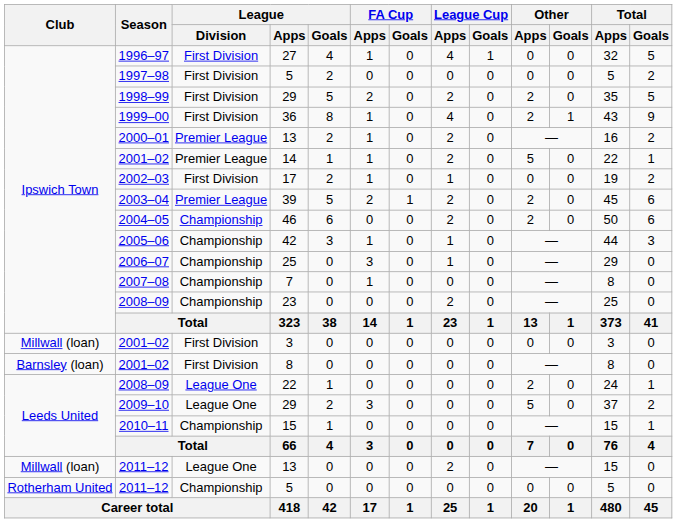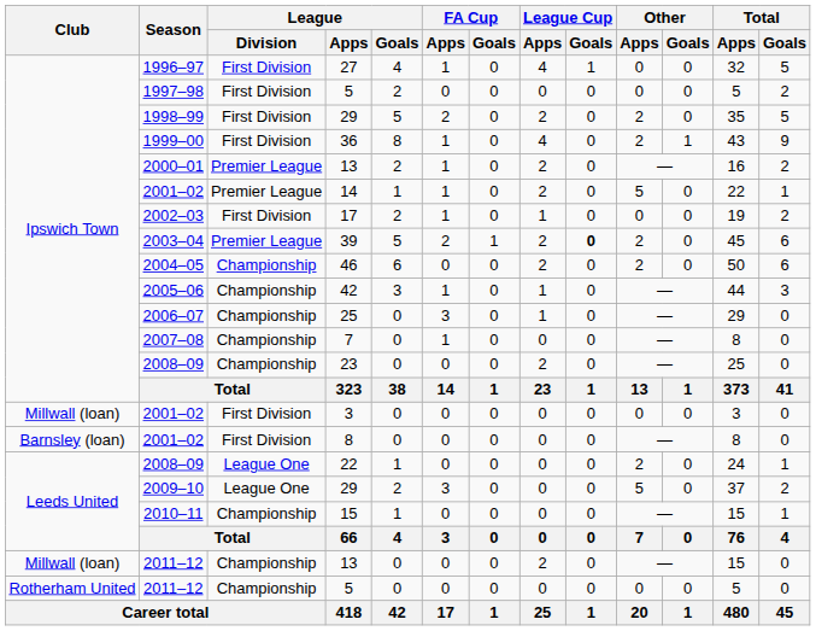 <table class=wikitable style="text-align:center;">
 <tr>
 <th rowspan=2>Club</th>
 <th rowspan=2>Season</th>
 <th colspan=3>League</th>
 <th colspan=2><a href='#'>FA Cup</a></th>
 <th colspan=2><a href='#'>League Cup</a></th>
 <th colspan=2>Other</th>
 <th colspan=2>Total</th>
 </tr>
 <tr>
 <th>Division</th>
 <th>Apps</th>
 <th>Goals</th>
 <th>Apps</th>
 <th>Goals</th>
 <th>Apps</th>
 <th>Goals</th>
 <th>Apps</th>
 <th>Goals</th>
 <th>Apps</th>
 <th>Goals</th>
 </tr>
 <tr>
 <td rowspan=14><a href='#'>Ipswich Town</a></td>
 <td><a href='#'>1996–97</a></td>
 <td><a href='#'>First Division</a></td>
 <td>27</td>
 <td>4</td>
 <td>1</td>
 <td>0</td>
 <td>4</td>
 <td>1</td>
 <td>0</td>
 <td>0</td>
 <td>32</td>
 <td>5</td>
 </tr>
 <tr>
 <td><a href='#'>1997–98</a></td>
 <td>First Division</td>
 <td>5</td>
 <td>2</td>
 <td>0</td>
 <td>0</td>
 <td>0</td>
 <td>0</td>
 <td>0</td>
 <td>0</td>
 <td>5</td>
 <td>2</td>
 </tr>
 <tr>
 <td><a href='#'>1998–99</a></td>
 <td>First Division</td>
 <td>29</td>
 <td>5</td>
 <td>2</td>
 <td>0</td>
 <td>2</td>
 <td>0</td>
 <td>2</td>
 <td>0</td>
 <td>35</td>
 <td>5</td>
 </tr>
 <tr>
 <td><a href='#'>1999–00</a></td>
 <td>First Division</td>
 <td>36</td>
 <td>8</td>
 <td>1</td>
 <td>0</td>
 <td>4</td>
 <td>0</td>
 <td>2</td>
 <td>1</td>
 <td>43</td>
 <td>9</td>
 </tr>
 <tr>
 <td><a href='#'>2000–01</a></td>
 <td><a href='#'>Premier League</a></td>
 <td>13</td>
 <td>2</td>
 <td>1</td>
 <td>0</td>
 <td>2</td>
 <td>0</td>
 <td colspan="2">—</td>
 <td>16</td>
 <td>2</td>
 </tr>
 <tr>
 <td><a href='#'>2001–02</a></td>
 <td>Premier League</td>
 <td>14</td>
 <td>1</td>
 <td>1</td>
 <td>0</td>
 <td>2</td>
 <td>0</td>
 <td>5</td>
 <td>0</td>
 <td>22</td>
 <td>1</td>
 </tr>
 <tr>
 <td><a href='#'>2002–03</a></td>
 <td>First Division</td>
 <td>17</td>
 <td>2</td>
 <td>1</td>
 <td>0</td>
 <td>1</td>
 <td>0</td>
 <td>0</td>
 <td>0</td>
 <td>19</td>
 <td>2</td>
 </tr>
 <tr>
 <td><a href='#'>2003–04</a></td>
 <td><a href='#'>Premier League</a></td>
 <td>39</td>
 <td>5</td>
 <td>2</td>
 <td>1</td>
 <td>2</td>
-<td>0</td>
+<td><strong>0</strong></td>
 <td>2</td>
 <td>0</td>
 <td>45</td>
 <td>6</td>
 </tr>
 <tr>
 <td><a href='#'>2004–05</a></td>
 <td><a href='#'>Championship</a></td>
 <td>46</td>
 <td>6</td>
 <td>0</td>
 <td>0</td>
 <td>2</td>
 <td>0</td>
 <td>2</td>
 <td>0</td>
 <td>50</td>
 <td>6</td>
 </tr>
 <tr>
 <td><a href='#'>2005–06</a></td>
 <td>Championship</td>
 <td>42</td>
 <td>3</td>
 <td>1</td>
 <td>0</td>
 <td>1</td>
 <td>0</td>
 <td colspan="2">—</td>
 <td>44</td>
 <td>3</td>
 </tr>
 <tr>
 <td><a href='#'>2006–07</a></td>
 <td>Championship</td>
 <td>25</td>
 <td>0</td>
 <td>3</td>
 <td>0</td>
 <td>1</td>
 <td>0</td>
 <td colspan="2">—</td>
 <td>29</td>
 <td>0</td>
 </tr>
 <tr>
 <td><a href='#'>2007–08</a></td>
 <td>Championship</td>
 <td>7</td>
 <td>0</td>
 <td>1</td>
 <td>0</td>
 <td>0</td>
 <td>0</td>
 <td colspan="2">—</td>
 <td>8</td>
 <td>0</td>
 </tr>
 <tr>
 <td><a href='#'>2008–09</a></td>
 <td>Championship</td>
 <td>23</td>
 <td>0</td>
 <td>0</td>
 <td>0</td>
 <td>2</td>
 <td>0</td>
 <td colspan="2">—</td>
 <td>25</td>
 <td>0</td>
 </tr>
 <tr>
 <th colspan="2">Total</th>
 <th>323</th>
 <th>38</th>
 <th>14</th>
 <th>1</th>
 <th>23</th>
 <th>1</th>
 <th>13</th>
 <th>1</th>
 <th>373</th>
 <th>41</th>
 </tr>
 <tr>
 <td><a href='#'>Millwall</a> (loan)</td>
 <td><a href='#'>2001–02</a></td>
 <td>First Division</td>
 <td>3</td>
 <td>0</td>
 <td>0</td>
 <td>0</td>
 <td>0</td>
 <td>0</td>
 <td>0</td>
 <td>0</td>
 <td>3</td>
 <td>0</td>
 </tr>
 <tr>
 <td><a href='#'>Barnsley</a> (loan)</td>
 <td><a href='#'>2001–02</a></td>
 <td>First Division</td>
 <td>8</td>
 <td>0</td>
 <td>0</td>
 <td>0</td>
 <td>0</td>
 <td>0</td>
 <td colspan="2">—</td>
 <td>8</td>
 <td>0</td>
 </tr>
 <tr>
 <td rowspan=4><a href='#'>Leeds United</a></td>
 <td><a href='#'>2008–09</a></td>
 <td><a href='#'>League One</a></td>
 <td>22</td>
 <td>1</td>
 <td>0</td>
 <td>0</td>
 <td>0</td>
 <td>0</td>
 <td>2</td>
 <td>0</td>
 <td>24</td>
 <td>1</td>
 </tr>
 <tr>
 <td><a href='#'>2009–10</a></td>
 <td>League One</td>
 <td>29</td>
 <td>2</td>
 <td>3</td>
 <td>0</td>
 <td>0</td>
 <td>0</td>
 <td>5</td>
 <td>0</td>
 <td>37</td>
 <td>2</td>
 </tr>
 <tr>
 <td><a href='#'>2010–11</a></td>
 <td>Championship</td>
 <td>15</td>
 <td>1</td>
 <td>0</td>
 <td>0</td>
 <td>0</td>
 <td>0</td>
 <td colspan="2">—</td>
 <td>15</td>
 <td>1</td>
 </tr>
 <tr>
 <th colspan="2">Total</th>
 <th>66</th>
 <th>4</th>
 <th>3</th>
 <th>0</th>
 <th>0</th>
 <th>0</th>
 <th>7</th>
 <th>0</th>
 <th>76</th>
 <th>4</th>
 </tr>
 <tr>
 <td><a href='#'>Millwall</a> (loan)</td>
 <td><a href='#'>2011–12</a></td>
-<td>League One</td>
+<td>Championship</td>
 <td>13</td>
 <td>0</td>
 <td>0</td>
 <td>0</td>
 <td>2</td>
 <td>0</td>
 <td colspan="2">—</td>
 <td>15</td>
 <td>0</td>
 </tr>
 <tr>
 <td><a href='#'>Rotherham United</a></td>
 <td><a href='#'>2011–12</a></td>
 <td>Championship</td>
 <td>5</td>
 <td>0</td>
 <td>0</td>
 <td>0</td>
 <td>0</td>
 <td>0</td>
 <td>0</td>
 <td>0</td>
 <td>5</td>
 <td>0</td>
 </tr>
 <tr>
 <th colspan=3>Career total</th>
 <th>418</th>
 <th>42</th>
 <th>17</th>
 <th>1</th>
 <th>25</th>
 <th>1</th>
 <th>20</th>
 <th>1</th>
 <th>480</th>
 <th>45</th>
 </tr>
 </table>
